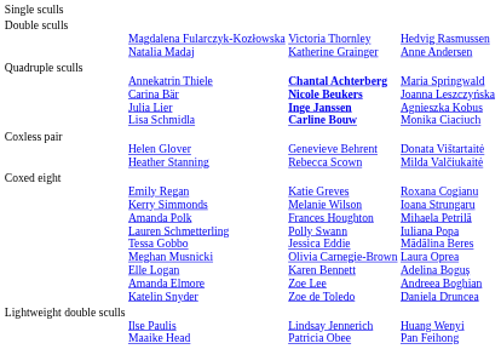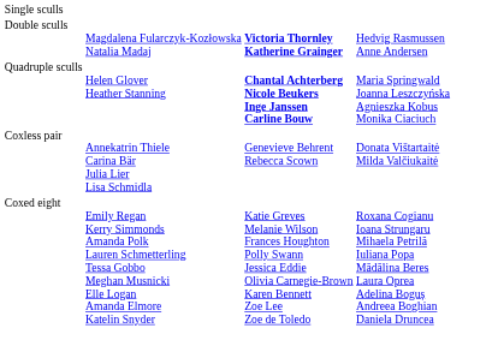 <table>
 <tr>
 <td>Single sculls <br></td>
 <td></td>
 <td></td>
 <td></td>
 </tr>
 <tr valign="top">
 <td>Double sculls <br></td>
 <td><br><a href='#'>Magdalena Fularczyk-Kozłowska</a><br><a href='#'>Natalia Madaj</a></td>
-<td><br><a href='#'>Victoria Thornley</a><br><a href='#'>Katherine Grainger</a></td>
+<td><strong><br><a href='#'>Victoria Thornley</a><br><a href='#'>Katherine Grainger</a></strong></td>
 <td><br><a href='#'>Hedvig Rasmussen</a><br><a href='#'>Anne Andersen</a></td>
 </tr>
 <tr valign="top">
 <td>Quadruple sculls <br></td>
-<td><br><a href='#'>Annekatrin Thiele</a><br><a href='#'>Carina Bär</a><br><a href='#'>Julia Lier</a><br><a href='#'>Lisa Schmidla</a></td>
+<td><br><a href='#'>Helen Glover</a><br><a href='#'>Heather Stanning</a></td>
 <td><strong><br><a href='#'>Chantal Achterberg</a><br><a href='#'>Nicole Beukers</a><br><a href='#'>Inge Janssen</a><br><a href='#'>Carline Bouw</a></strong></td>
 <td><br><a href='#'>Maria Springwald</a><br><a href='#'>Joanna Leszczyńska</a><br><a href='#'>Agnieszka Kobus</a><br><a href='#'>Monika Ciaciuch</a></td>
 </tr>
 <tr valign="top">
 <td>Coxless pair <br></td>
-<td><br><a href='#'>Helen Glover</a><br><a href='#'>Heather Stanning</a></td>
+<td><br><a href='#'>Annekatrin Thiele</a><br><a href='#'>Carina Bär</a><br><a href='#'>Julia Lier</a><br><a href='#'>Lisa Schmidla</a></td>
 <td><br><a href='#'>Genevieve Behrent</a><br><a href='#'>Rebecca Scown</a></td>
 <td><br><a href='#'>Donata Vištartaitė</a><br><a href='#'>Milda Valčiukaitė</a></td>
 </tr>
 <tr valign="top">
 <td>Coxed eight <br></td>
 <td><br><a href='#'>Emily Regan</a><br><a href='#'>Kerry Simmonds</a><br><a href='#'>Amanda Polk</a><br><a href='#'>Lauren Schmetterling</a><br><a href='#'>Tessa Gobbo</a><br><a href='#'>Meghan Musnicki</a><br><a href='#'>Elle Logan</a><br><a href='#'>Amanda Elmore</a><br><a href='#'>Katelin Snyder</a></td>
 <td><br><a href='#'>Katie Greves</a><br><a href='#'>Melanie Wilson</a><br><a href='#'>Frances Houghton</a><br><a href='#'>Polly Swann</a><br><a href='#'>Jessica Eddie</a><br><a href='#'>Olivia Carnegie-Brown</a><br><a href='#'>Karen Bennett</a><br><a href='#'>Zoe Lee</a><br><a href='#'>Zoe de Toledo</a></td>
 <td><br><a href='#'>Roxana Cogianu</a><br><a href='#'>Ioana Strungaru</a><br><a href='#'>Mihaela Petrilă</a><br><a href='#'>Iuliana Popa</a><br><a href='#'>Mădălina Beres</a><br><a href='#'>Laura Oprea</a><br><a href='#'>Adelina Boguș</a><br><a href='#'>Andreea Boghian</a><br><a href='#'>Daniela Druncea</a></td>
 </tr>
-<tr valign="top">
-<td>Lightweight double sculls <br></td>
-<td><br><a href='#'>Ilse Paulis</a><br><a href='#'>Maaike Head</a></td>
-<td><br><a href='#'>Lindsay Jennerich</a><br><a href='#'>Patricia Obee</a></td>
-<td><br><a href='#'>Huang Wenyi</a><br><a href='#'>Pan Feihong</a></td>
-</tr>
 </table>
